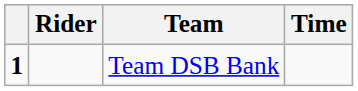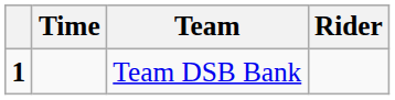 <table class="wikitable">
 <tr>
 <th></th>
+<th>Time</th>
+<th>Team</th>
 <th>Rider</th>
-<th>Team</th>
-<th>Time</th>
 </tr>
 <tr>
 <td><strong>1</strong></td>
+<td align="right"></td>
+<td><a href='#'>Team DSB Bank</a></td>
 <td></td>
-<td><a href='#'>Team DSB Bank</a></td>
-<td align="right"></td>
 </tr>
 </table>
